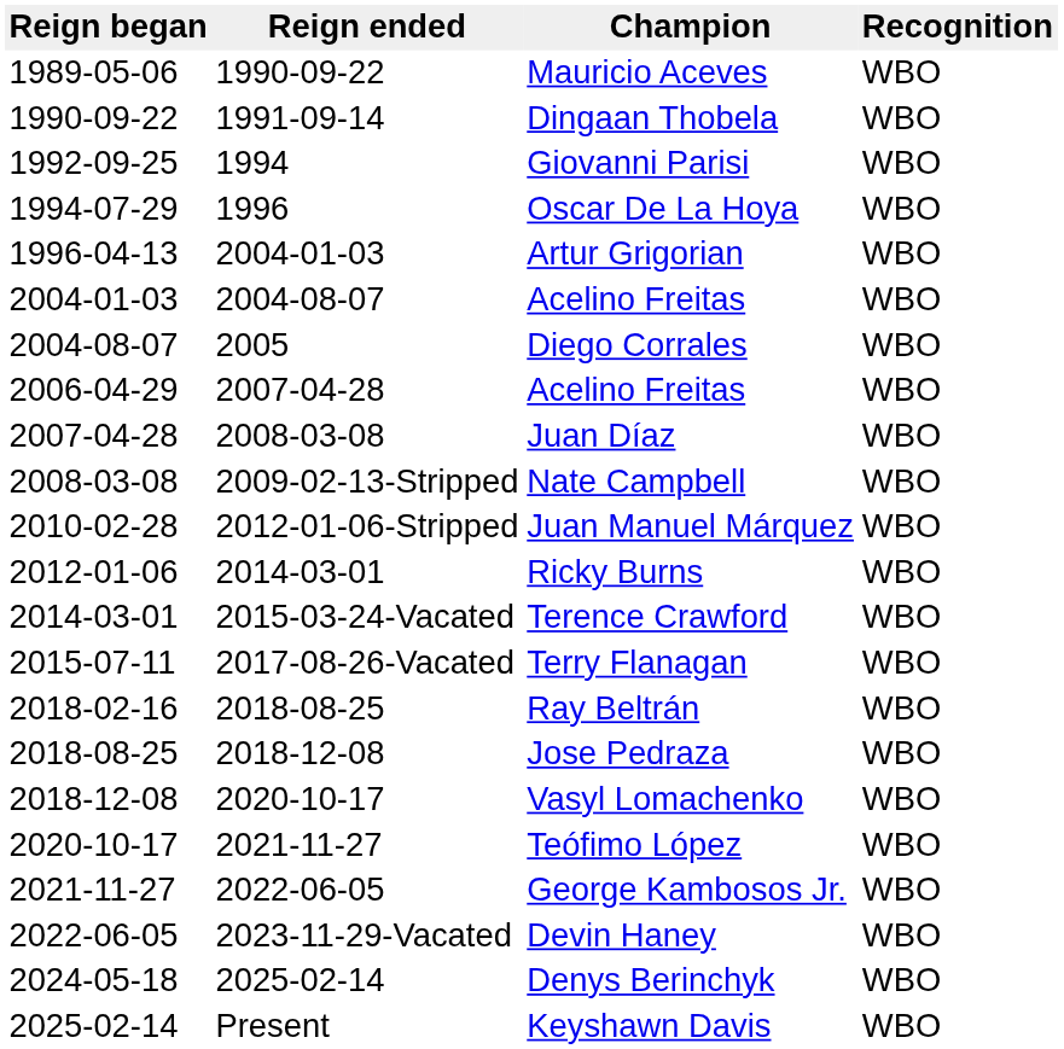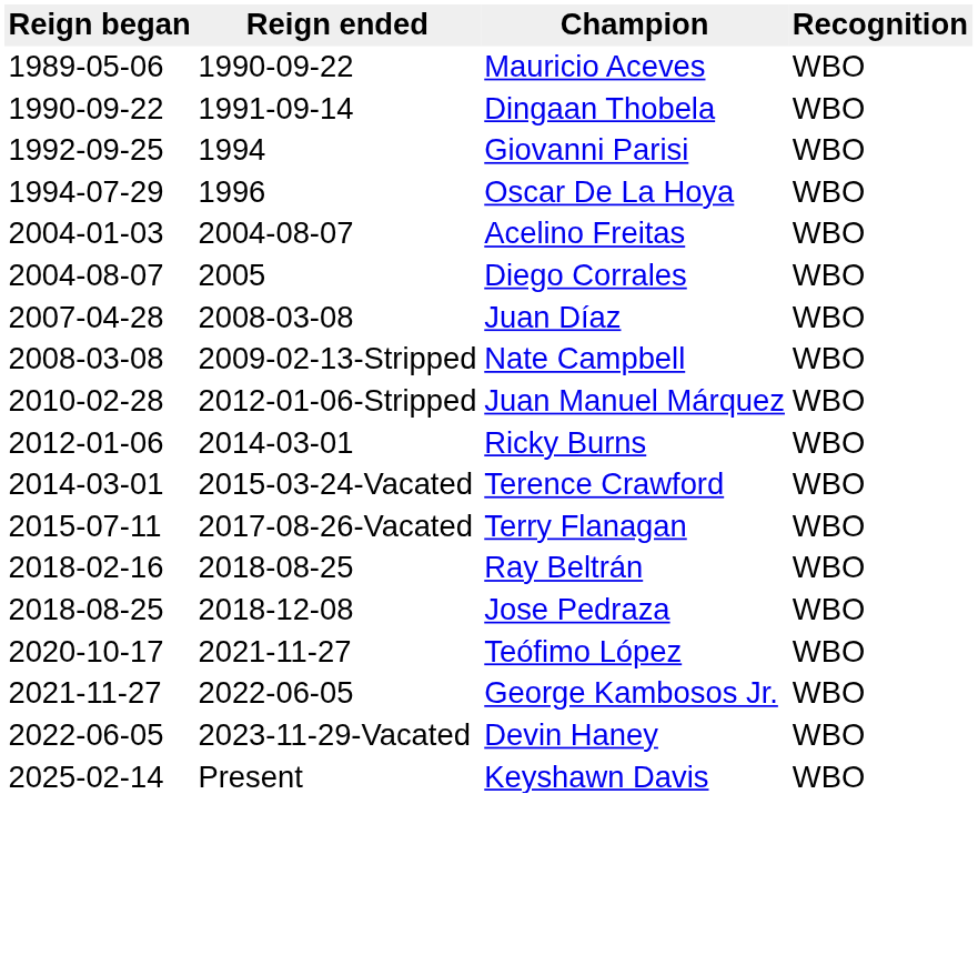 <table border="0" cellpadding="2" cellspacing="0">
 <tr style="background:#efefef;">
 <th>Reign began</th>
 <th>Reign ended</th>
 <th>Champion</th>
 <th>Recognition</th>
 </tr>
 <tr>
 <td>1989-05-06</td>
 <td>1990-09-22</td>
 <td> <a href='#'>Mauricio Aceves</a></td>
 <td>WBO</td>
 </tr>
 <tr>
 <td>1990-09-22</td>
 <td>1991-09-14</td>
 <td> <a href='#'>Dingaan Thobela</a></td>
 <td>WBO</td>
 </tr>
 <tr>
 <td>1992-09-25</td>
 <td>1994</td>
 <td> <a href='#'>Giovanni Parisi</a></td>
 <td>WBO</td>
 </tr>
 <tr>
 <td>1994-07-29</td>
 <td>1996</td>
 <td> <a href='#'>Oscar De La Hoya</a></td>
 <td>WBO</td>
 </tr>
 <tr>
-<td>1996-04-13</td>
-<td>2004-01-03</td>
-<td> <a href='#'>Artur Grigorian</a></td>
-<td>WBO</td>
-</tr>
-<tr>
 <td>2004-01-03</td>
 <td>2004-08-07</td>
 <td> <a href='#'>Acelino Freitas</a></td>
 <td>WBO</td>
 </tr>
 <tr>
 <td>2004-08-07</td>
 <td>2005</td>
 <td> <a href='#'>Diego Corrales</a></td>
-<td>WBO</td>
-</tr>
-<tr>
-<td>2006-04-29</td>
-<td>2007-04-28</td>
-<td> <a href='#'>Acelino Freitas</a></td>
 <td>WBO</td>
 </tr>
 <tr>
 <td>2007-04-28</td>
 <td>2008-03-08</td>
 <td> <a href='#'>Juan Díaz</a></td>
 <td>WBO</td>
 </tr>
 <tr>
 <td>2008-03-08</td>
 <td>2009-02-13-Stripped</td>
 <td> <a href='#'>Nate Campbell</a></td>
 <td>WBO</td>
 </tr>
 <tr>
 <td>2010-02-28</td>
 <td>2012-01-06-Stripped</td>
 <td> <a href='#'>Juan Manuel Márquez</a></td>
 <td>WBO</td>
 </tr>
 <tr>
 <td>2012-01-06</td>
 <td>2014-03-01</td>
 <td> <a href='#'>Ricky Burns</a></td>
 <td>WBO</td>
 </tr>
 <tr>
 <td>2014-03-01</td>
 <td>2015-03-24-Vacated</td>
 <td> <a href='#'>Terence Crawford</a></td>
 <td>WBO</td>
 </tr>
 <tr>
 <td>2015-07-11</td>
 <td>2017-08-26-Vacated</td>
 <td> <a href='#'>Terry Flanagan</a></td>
 <td>WBO</td>
 </tr>
 <tr>
 <td>2018-02-16</td>
 <td>2018-08-25</td>
 <td> <a href='#'>Ray Beltrán</a></td>
 <td>WBO</td>
 </tr>
 <tr>
 <td>2018-08-25</td>
 <td>2018-12-08</td>
 <td> <a href='#'>Jose Pedraza</a></td>
 <td>WBO</td>
 </tr>
 <tr>
-<td>2018-12-08</td>
-<td>2020-10-17</td>
-<td> <a href='#'>Vasyl Lomachenko</a></td>
-<td>WBO</td>
-</tr>
-<tr>
 <td>2020-10-17</td>
 <td>2021-11-27</td>
 <td> <a href='#'>Teófimo López</a></td>
 <td>WBO</td>
 </tr>
 <tr>
 <td>2021-11-27</td>
 <td>2022-06-05</td>
 <td> <a href='#'>George Kambosos Jr.</a></td>
 <td>WBO</td>
 </tr>
 <tr>
 <td>2022-06-05</td>
 <td>2023-11-29-Vacated</td>
 <td> <a href='#'>Devin Haney</a></td>
 <td>WBO</td>
 </tr>
 <tr>
-<td>2024-05-18</td>
-<td>2025-02-14</td>
-<td> <a href='#'>Denys Berinchyk</a></td>
-<td>WBO</td>
-</tr>
-<tr>
 <td>2025-02-14</td>
 <td>Present</td>
 <td> <a href='#'>Keyshawn Davis</a></td>
 <td>WBO</td>
 </tr>
 </table>
